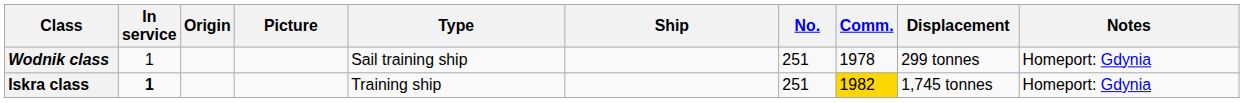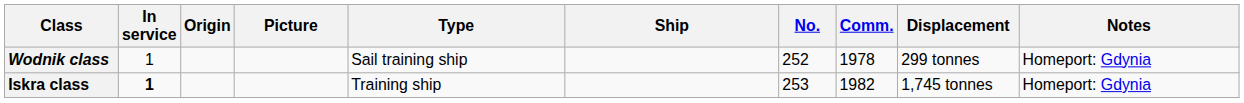 <table class="wikitable">
 <tr>
 <th style="width:10%;">Class</th>
 <th>In service</th>
 <th>Origin</th>
 <th style="width:10%;">Picture</th>
 <th style="width:20%;">Type</th>
 <th style="width:20%;">Ship</th>
 <th style="width: 5%;"><a href='#'>No.</a></th>
 <th style="width: 5%;"><a href='#'>Comm.</a></th>
 <th style="width:10%;">Displacement</th>
 <th style="width:20%;">Notes</th>
 </tr>
 <tr>
 <th style="text-align: left;"><strong><em>Wodnik<em> class<strong></th>
 <td style="text-align: center;"></strong>1<strong></td>
 <td></td>
 <td></td>
 <td>Sail training ship</td>
 <td></em><em></td>
-<td>251</td>
+<td>252</td>
 <td>1978</td>
 <td>299 tonnes</td>
 <td>Homeport: <a href='#'>Gdynia</a></td>
 </tr>
 <tr>
 <th style="text-align: left;"></em></strong>Iskra</em> class</strong></th>
 <td style="text-align: center;"><strong>1</strong></td>
 <td></td>
 <td></td>
 <td>Training ship</td>
 <td><em></em></td>
-<td>251</td>
-<td style="background: gold;">1982</td>
+<td>253</td>
+<td>1982</td>
 <td>1,745 tonnes</td>
 <td>Homeport: <a href='#'>Gdynia</a></td>
 </tr>
 </table>
